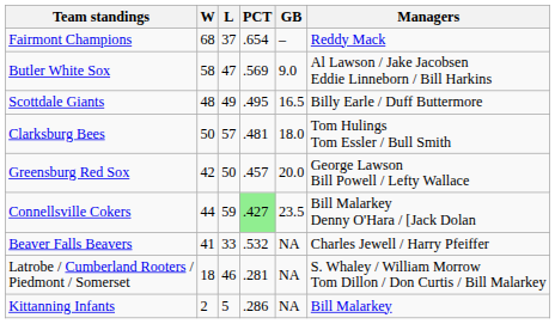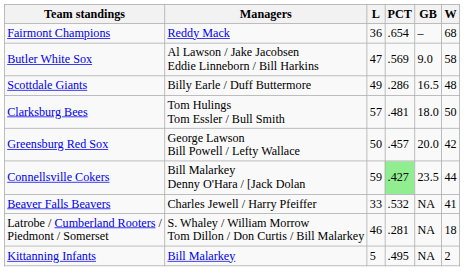 <table class="wikitable">
 <tr>
 <th>Team standings</th>
-<th>W</th>
+<th>Managers</th>
 <th>L</th>
 <th>PCT</th>
 <th>GB</th>
-<th>Managers</th>
+<th>W</th>
 </tr>
 <tr>
 <td><a href='#'>Fairmont Champions</a></td>
-<td>68</td>
-<td>37</td>
+<td><a href='#'>Reddy Mack</a></td>
+<td>36</td>
 <td>.654</td>
 <td>–</td>
-<td><a href='#'>Reddy Mack</a></td>
+<td>68</td>
 </tr>
 <tr>
 <td><a href='#'>Butler White Sox</a></td>
-<td>58</td>
+<td>Al Lawson / Jake Jacobsen <br>Eddie Linneborn / Bill Harkins</td>
 <td>47</td>
 <td>.569</td>
 <td>9.0</td>
-<td>Al Lawson / Jake Jacobsen <br>Eddie Linneborn / Bill Harkins</td>
+<td>58</td>
 </tr>
 <tr>
 <td><a href='#'>Scottdale Giants</a></td>
+<td>Billy Earle / Duff Buttermore</td>
+<td>49</td>
+<td>.286</td>
+<td>16.5</td>
 <td>48</td>
-<td>49</td>
-<td>.495</td>
-<td>16.5</td>
-<td>Billy Earle / Duff Buttermore</td>
 </tr>
 <tr>
 <td><a href='#'>Clarksburg Bees</a></td>
-<td>50</td>
+<td>Tom Hulings <br> Tom Essler / Bull Smith</td>
 <td>57</td>
 <td>.481</td>
 <td>18.0</td>
-<td>Tom Hulings <br> Tom Essler / Bull Smith</td>
+<td>50</td>
 </tr>
 <tr>
 <td><a href='#'>Greensburg Red Sox</a></td>
-<td>42</td>
+<td>George Lawson <br>Bill Powell  / Lefty Wallace</td>
 <td>50</td>
 <td>.457</td>
 <td>20.0</td>
-<td>George Lawson <br>Bill Powell  / Lefty Wallace</td>
+<td>42</td>
 </tr>
 <tr>
 <td><a href='#'>Connellsville Cokers</a></td>
-<td>44</td>
+<td>Bill Malarkey <br>Denny O'Hara / [Jack Dolan</td>
 <td>59</td>
 <td style="background: lightgreen;">.427</td>
 <td>23.5</td>
-<td>Bill Malarkey <br>Denny O'Hara / [Jack Dolan</td>
+<td>44</td>
 </tr>
 <tr>
 <td><a href='#'>Beaver Falls Beavers</a></td>
-<td>41</td>
+<td>Charles Jewell / Harry Pfeiffer</td>
 <td>33</td>
 <td>.532</td>
 <td>NA</td>
-<td>Charles Jewell / Harry Pfeiffer</td>
+<td>41</td>
 </tr>
 <tr>
 <td>Latrobe / <a href='#'>Cumberland Rooters</a> /<br> Piedmont / Somerset</td>
-<td>18</td>
+<td>S. Whaley / William Morrow <br>Tom Dillon / Don Curtis / Bill Malarkey</td>
 <td>46</td>
 <td>.281</td>
 <td>NA</td>
-<td>S. Whaley / William Morrow <br>Tom Dillon / Don Curtis / Bill Malarkey</td>
+<td>18</td>
 </tr>
 <tr>
 <td><a href='#'>Kittanning Infants</a></td>
+<td><a href='#'>Bill Malarkey</a></td>
+<td>5</td>
+<td>.495</td>
+<td>NA</td>
 <td>2</td>
-<td>5</td>
-<td>.286</td>
-<td>NA</td>
-<td><a href='#'>Bill Malarkey</a></td>
 </tr>
 </table>
